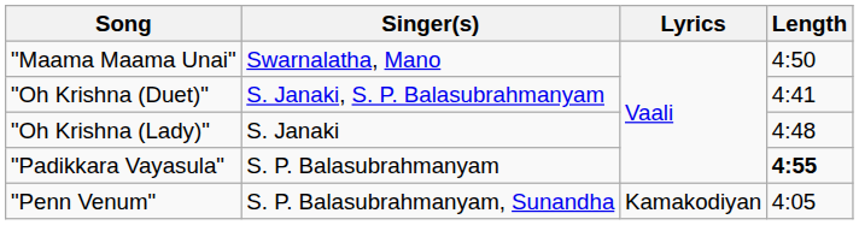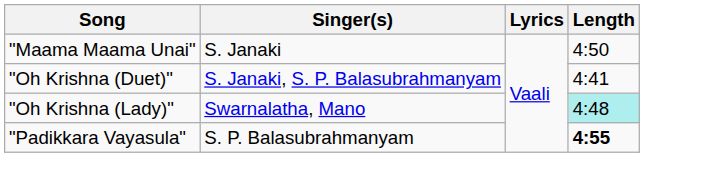 <table class="wikitable" style="font-size:95%;">
 <tr>
 <th>Song</th>
 <th>Singer(s)</th>
 <th>Lyrics</th>
 <th>Length</th>
 </tr>
 <tr>
 <td>"Maama Maama Unai"</td>
-<td><a href='#'>Swarnalatha</a>, <a href='#'>Mano</a></td>
+<td>S. Janaki</td>
 <td rowspan=4><a href='#'>Vaali</a></td>
 <td>4:50</td>
 </tr>
 <tr>
 <td>"Oh Krishna (Duet)"</td>
 <td><a href='#'>S. Janaki</a>, <a href='#'>S. P. Balasubrahmanyam</a></td>
 <td>4:41</td>
 </tr>
 <tr>
 <td>"Oh Krishna (Lady)"</td>
-<td>S. Janaki</td>
-<td>4:48</td>
+<td><a href='#'>Swarnalatha</a>, <a href='#'>Mano</a></td>
+<td style="background: paleturquoise;">4:48</td>
 </tr>
 <tr>
 <td>"Padikkara Vayasula"</td>
 <td>S. P. Balasubrahmanyam</td>
 <td><strong>4:55</strong></td>
 </tr>
-<tr>
-<td>"Penn Venum"</td>
-<td>S. P. Balasubrahmanyam, <a href='#'>Sunandha</a></td>
-<td>Kamakodiyan</td>
-<td>4:05</td>
-</tr>
 </table>
